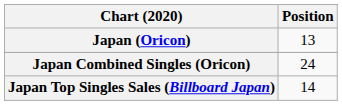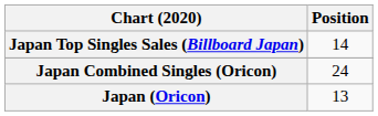 <table class="wikitable plainrowheaders" style="text-align:center">
 <tr>
 <th>Chart (2020)</th>
 <th>Position</th>
 </tr>
 <tr>
-<th scope="row">Japan (<a href='#'>Oricon</a>)</th>
-<td>13</td>
+<th scope="row">Japan Top Singles Sales (<em><a href='#'>Billboard Japan</a></em>)</th>
+<td>14</td>
 </tr>
 <tr>
 </tr>
 <tr>
 <th scope="row">Japan Combined Singles (Oricon)</th>
 <td>24</td>
 </tr>
 <tr>
-<th scope="row">Japan Top Singles Sales (<em><a href='#'>Billboard Japan</a></em>)</th>
-<td>14</td>
+<th scope="row">Japan (<a href='#'>Oricon</a>)</th>
+<td>13</td>
 </tr>
 </table>
